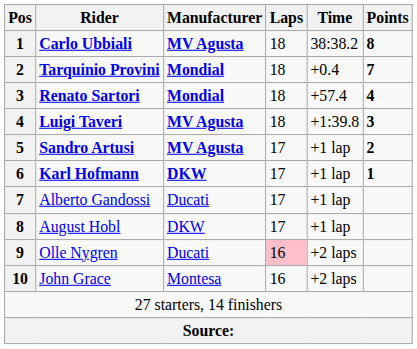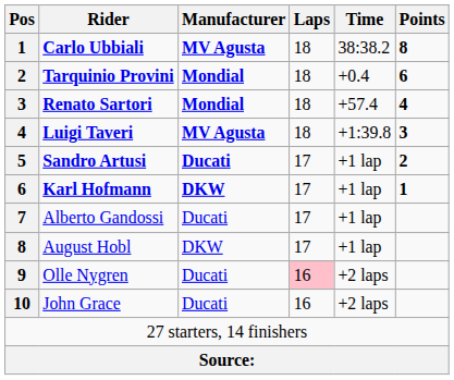 <table class="wikitable" style="font-size: 95%;">
 <tr>
 <th>Pos</th>
 <th>Rider</th>
 <th>Manufacturer</th>
 <th>Laps</th>
 <th>Time</th>
 <th>Points</th>
 </tr>
 <tr>
 <th>1</th>
 <td> <strong><a href='#'>Carlo Ubbiali</a></strong></td>
 <td><strong><a href='#'>MV Agusta</a></strong></td>
 <td>18</td>
 <td>38:38.2</td>
 <td><strong>8</strong></td>
 </tr>
 <tr>
 <th>2</th>
 <td> <strong><a href='#'>Tarquinio Provini</a></strong></td>
 <td><strong><a href='#'>Mondial</a></strong></td>
 <td>18</td>
 <td>+0.4</td>
-<td><strong>7</strong></td>
+<td><strong>6</strong></td>
 </tr>
 <tr>
 <th>3</th>
 <td> <strong><a href='#'>Renato Sartori</a></strong></td>
 <td><strong><a href='#'>Mondial</a></strong></td>
 <td>18</td>
 <td>+57.4</td>
 <td><strong>4</strong></td>
 </tr>
 <tr>
 <th>4</th>
 <td> <strong><a href='#'>Luigi Taveri</a></strong></td>
 <td><strong><a href='#'>MV Agusta</a></strong></td>
 <td>18</td>
 <td>+1:39.8</td>
 <td><strong>3</strong></td>
 </tr>
 <tr>
 <th>5</th>
 <td> <strong><a href='#'>Sandro Artusi</a></strong></td>
-<td><strong><a href='#'>MV Agusta</a></strong></td>
+<td><strong><a href='#'>Ducati</a></strong></td>
 <td>17</td>
 <td>+1 lap</td>
 <td><strong>2</strong></td>
 </tr>
 <tr>
 <th>6</th>
 <td> <strong><a href='#'>Karl Hofmann</a></strong></td>
 <td><strong><a href='#'>DKW</a></strong></td>
 <td>17</td>
 <td>+1 lap</td>
 <td><strong>1</strong></td>
 </tr>
 <tr>
 <th>7</th>
 <td> <a href='#'>Alberto Gandossi</a></td>
 <td><a href='#'>Ducati</a></td>
 <td>17</td>
 <td>+1 lap</td>
 <td></td>
 </tr>
 <tr>
 <th>8</th>
 <td> <a href='#'>August Hobl</a></td>
 <td><a href='#'>DKW</a></td>
 <td>17</td>
 <td>+1 lap</td>
 <td></td>
 </tr>
 <tr>
 <th>9</th>
 <td> <a href='#'>Olle Nygren</a></td>
 <td><a href='#'>Ducati</a></td>
 <td style="background: pink;">16</td>
 <td>+2 laps</td>
 <td></td>
 </tr>
 <tr>
 <th>10</th>
 <td> <a href='#'>John Grace</a></td>
-<td><a href='#'>Montesa</a></td>
+<td><a href='#'>Ducati</a></td>
 <td>16</td>
 <td>+2 laps</td>
 <td></td>
 </tr>
 <tr>
 <td colspan=6 align=center>27 starters, 14 finishers</td>
 </tr>
 <tr>
 <th colspan=6><strong>Source</strong>:</th>
 </tr>
 </table>
